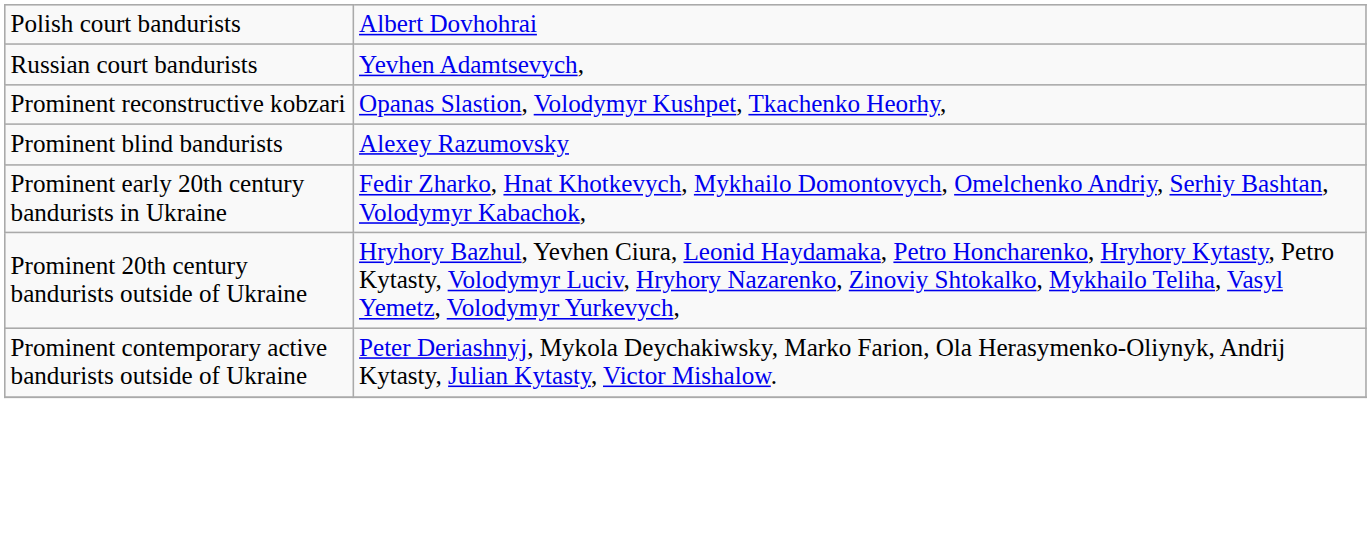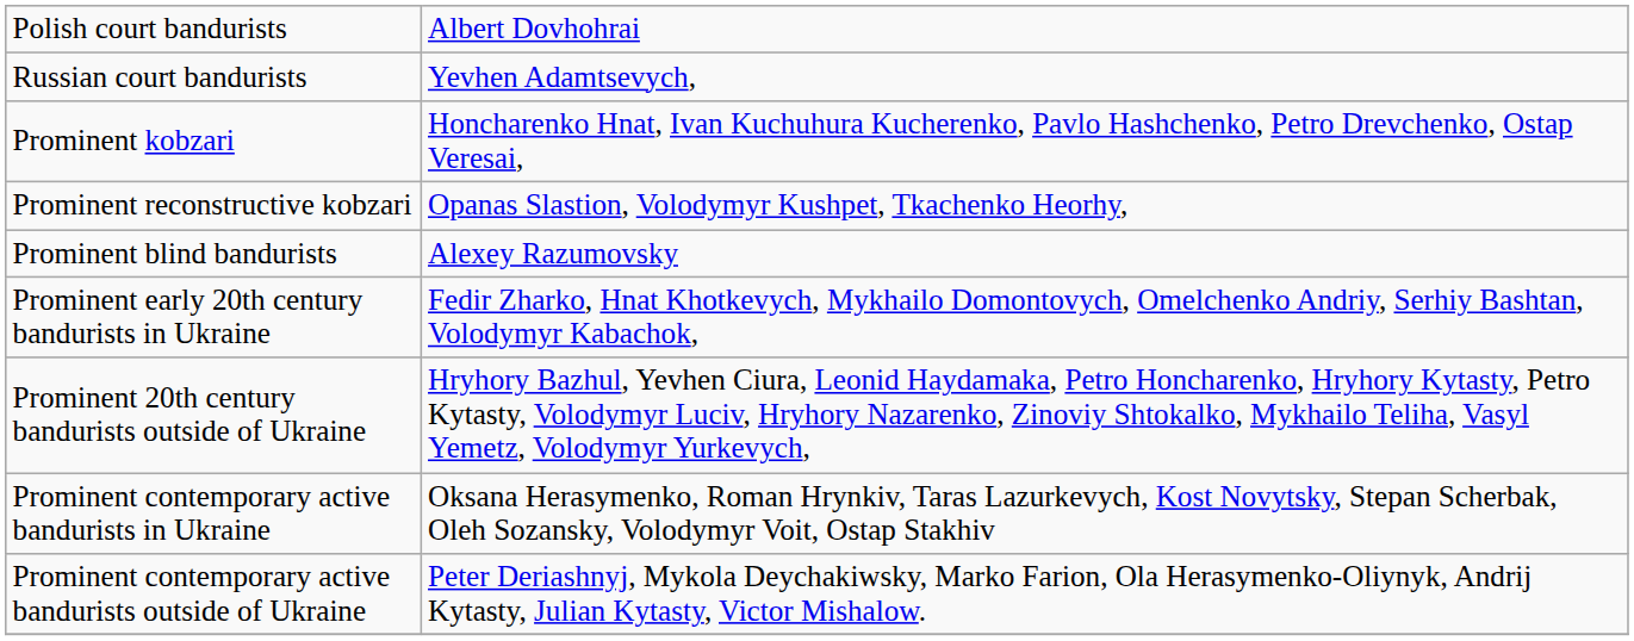 <table class="wikitable" border="1">
 <tr>
 <td>Polish court bandurists</td>
 <td><a href='#'>Albert Dovhohrai</a></td>
 </tr>
 <tr>
 <td>Russian court bandurists</td>
 <td><a href='#'>Yevhen Adamtsevych</a>,</td>
+</tr>
+<tr>
+<td>Prominent <a href='#'>kobzari</a></td>
+<td><a href='#'>Honcharenko Hnat</a>, <a href='#'>Ivan Kuchuhura Kucherenko</a>, <a href='#'>Pavlo Hashchenko</a>, <a href='#'>Petro Drevchenko</a>, <a href='#'>Ostap Veresai</a>,</td>
 </tr>
 <tr>
 <td>Prominent reconstructive kobzari</td>
 <td><a href='#'>Opanas Slastion</a>, <a href='#'>Volodymyr Kushpet</a>, <a href='#'>Tkachenko Heorhy</a>,</td>
 </tr>
 <tr>
 <td>Prominent blind bandurists</td>
 <td><a href='#'>Alexey Razumovsky</a></td>
 </tr>
 <tr>
 <td>Prominent early 20th century bandurists in Ukraine</td>
 <td><a href='#'>Fedir Zharko</a>, <a href='#'>Hnat Khotkevych</a>, <a href='#'>Mykhailo Domontovych</a>, <a href='#'>Omelchenko Andriy</a>, <a href='#'>Serhiy Bashtan</a>, <a href='#'>Volodymyr Kabachok</a>,</td>
 </tr>
 <tr>
 <td>Prominent 20th century bandurists outside of Ukraine</td>
 <td><a href='#'>Hryhory Bazhul</a>, Yevhen Ciura, <a href='#'>Leonid Haydamaka</a>, <a href='#'>Petro Honcharenko</a>, <a href='#'>Hryhory Kytasty</a>, Petro Kytasty, <a href='#'>Volodymyr Luciv</a>, <a href='#'>Hryhory Nazarenko</a>,  <a href='#'>Zinoviy Shtokalko</a>, <a href='#'>Mykhailo Teliha</a>, <a href='#'>Vasyl Yemetz</a>, <a href='#'>Volodymyr Yurkevych</a>,</td>
 </tr>
 <tr>
+<td>Prominent contemporary active bandurists in Ukraine</td>
+<td>Oksana Herasymenko, Roman Hrynkiv, Taras Lazurkevych, <a href='#'>Kost Novytsky</a>, Stepan Scherbak, Oleh Sozansky,  Volodymyr Voit, Ostap Stakhiv</td>
+</tr>
+<tr>
 <td>Prominent contemporary active bandurists outside of Ukraine</td>
 <td><a href='#'>Peter Deriashnyj</a>, Mykola Deychakiwsky, Marko Farion, Ola Herasymenko-Oliynyk, Andrij Kytasty, <a href='#'>Julian Kytasty</a>, <a href='#'>Victor Mishalow</a>.</td>
 </tr>
 <tr>
 </tr>
 </table>
